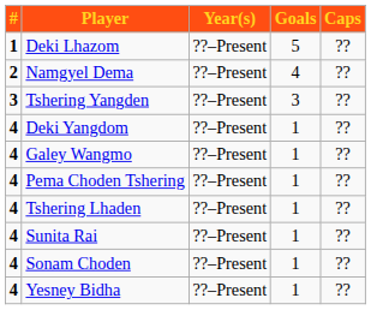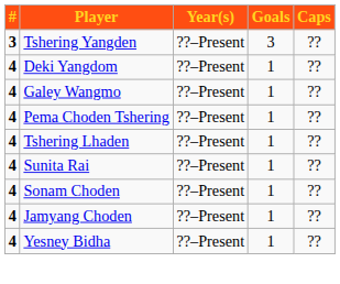 <table class="wikitable sortable">
 <tr>
 <th style="background:#FF4E12;color:#FFD520">#</th>
 <th style="background:#FF4E12;color:#FFD520">Player</th>
 <th style="background:#FF4E12;color:#FFD520">Year(s)</th>
 <th style="background:#FF4E12;color:#FFD520">Goals</th>
 <th style="background:#FF4E12;color:#FFD520">Caps</th>
-</tr>
-<tr>
-<td align=center><strong>1</strong></td>
-<td><a href='#'>Deki Lhazom</a></td>
-<td>??–Present</td>
-<td align=center>5</td>
-<td align=center>??</td>
-</tr>
-<tr>
-<td align=center><strong>2</strong></td>
-<td><a href='#'>Namgyel Dema</a></td>
-<td>??–Present</td>
-<td align=center>4</td>
-<td align=center>??</td>
 </tr>
 <tr>
 <td align=center><strong>3</strong></td>
 <td><a href='#'>Tshering Yangden</a></td>
 <td>??–Present</td>
 <td align=center>3</td>
 <td align=center>??</td>
 </tr>
 <tr>
 <td align=center><strong>4</strong></td>
 <td><a href='#'>Deki Yangdom</a></td>
 <td>??–Present</td>
 <td align=center>1</td>
 <td align=center>??</td>
 </tr>
 <tr>
 <td align=center><strong>4</strong></td>
 <td><a href='#'>Galey Wangmo</a></td>
 <td>??–Present</td>
 <td align=center>1</td>
 <td align=center>??</td>
 </tr>
 <tr>
 <td align=center><strong>4</strong></td>
 <td><a href='#'>Pema Choden Tshering</a></td>
 <td>??–Present</td>
 <td align=center>1</td>
 <td align=center>??</td>
 </tr>
 <tr>
 <td align=center><strong>4</strong></td>
 <td><a href='#'>Tshering Lhaden</a></td>
 <td>??–Present</td>
 <td align=center>1</td>
 <td align=center>??</td>
 </tr>
 <tr>
 <td align=center><strong>4</strong></td>
 <td><a href='#'>Sunita Rai</a></td>
 <td>??–Present</td>
 <td align=center>1</td>
 <td align=center>??</td>
 </tr>
 <tr>
 <td align=center><strong>4</strong></td>
 <td><a href='#'>Sonam Choden</a></td>
 <td>??–Present</td>
 <td align=center>1</td>
 <td align=center>??</td>
 </tr>
 <tr>
 <td align=center><strong>4</strong></td>
+<td><a href='#'>Jamyang Choden</a></td>
+<td>??–Present</td>
+<td align=center>1</td>
+<td align=center>??</td>
+</tr>
+<tr>
+<td align=center><strong>4</strong></td>
 <td><a href='#'>Yesney Bidha</a></td>
 <td>??–Present</td>
 <td align=center>1</td>
 <td align=center>??</td>
 </tr>
 </table>
